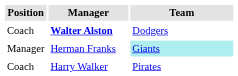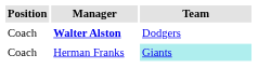 <table border="0" cellspacing="3" cellpadding="3">
 <tr style="background: #e3e3e3;">
 <th width="50">Position</th>
 <th width="115">Manager</th>
 <th width="150">Team</th>
 </tr>
 <tr>
 <td>Coach</td>
 <td><strong><a href='#'>Walter Alston</a></strong></td>
 <td><a href='#'>Dodgers</a></td>
 </tr>
 <tr>
-<td>Manager</td>
+<td>Coach</td>
 <td><a href='#'>Herman Franks</a></td>
 <td style="background: paleturquoise;"><a href='#'>Giants</a></td>
 </tr>
-<tr>
-<td>Coach</td>
-<td><a href='#'>Harry Walker</a></td>
-<td><a href='#'>Pirates</a></td>
-</tr>
 </table>
